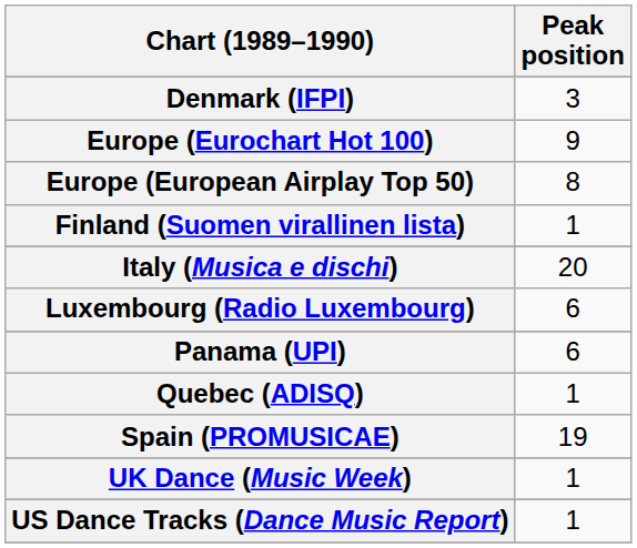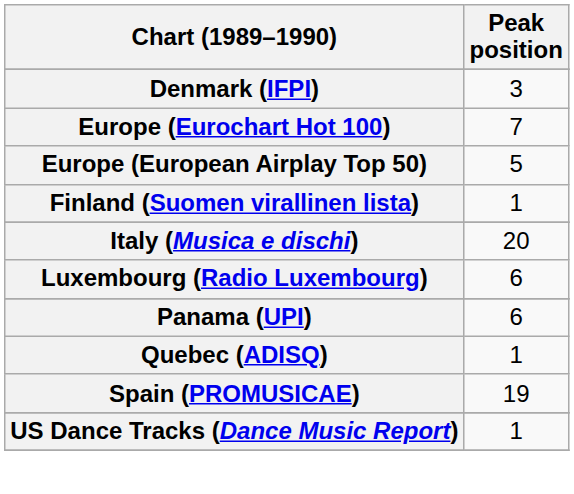 <table class="wikitable sortable plainrowheaders" style="text-align:center">
 <tr>
 <th>Chart (1989–1990)</th>
 <th>Peak<br>position</th>
 </tr>
 <tr>
 </tr>
 <tr>
 </tr>
 <tr>
 </tr>
 <tr>
 <th scope="row">Denmark (<a href='#'>IFPI</a>)</th>
 <td align="center">3</td>
 </tr>
 <tr>
 <th scope="row">Europe (<a href='#'>Eurochart Hot 100</a>)</th>
-<td align="center">9</td>
+<td align="center">7</td>
 </tr>
 <tr>
 <th scope="row">Europe (European Airplay Top 50)</th>
-<td align="center">8</td>
+<td align="center">5</td>
 </tr>
 <tr>
 <th scope="row">Finland (<a href='#'>Suomen virallinen lista</a>)</th>
 <td align="center">1</td>
 </tr>
 <tr>
 </tr>
 <tr>
 </tr>
 <tr>
 <th scope="row">Italy (<em><a href='#'>Musica e dischi</a></em>)</th>
 <td align="center">20</td>
 </tr>
 <tr>
 <th scope="row">Luxembourg (<a href='#'>Radio Luxembourg</a>)</th>
 <td align="center">6</td>
 </tr>
 <tr>
 </tr>
 <tr>
 </tr>
 <tr>
 </tr>
 <tr>
 <th scope="row">Panama (<a href='#'>UPI</a>)</th>
 <td align="center">6</td>
 </tr>
 <tr>
 <th scope="row">Quebec (<a href='#'>ADISQ</a>)</th>
 <td align="center">1</td>
 </tr>
 <tr>
 <th scope="row">Spain (<a href='#'>PROMUSICAE</a>)</th>
 <td align="center">19</td>
 </tr>
 <tr>
 </tr>
 <tr>
 </tr>
 <tr>
-<th scope="row"><a href='#'>UK Dance</a> (<em><a href='#'>Music Week</a></em>)</th>
-<td align="center">1</td>
-</tr>
-<tr>
 </tr>
 <tr>
 </tr>
 <tr>
 </tr>
 <tr>
 </tr>
 <tr>
 <th scope="row">US Dance Tracks (<em><a href='#'>Dance Music Report</a></em>)</th>
 <td>1</td>
 </tr>
 <tr>
 </tr>
 </table>
